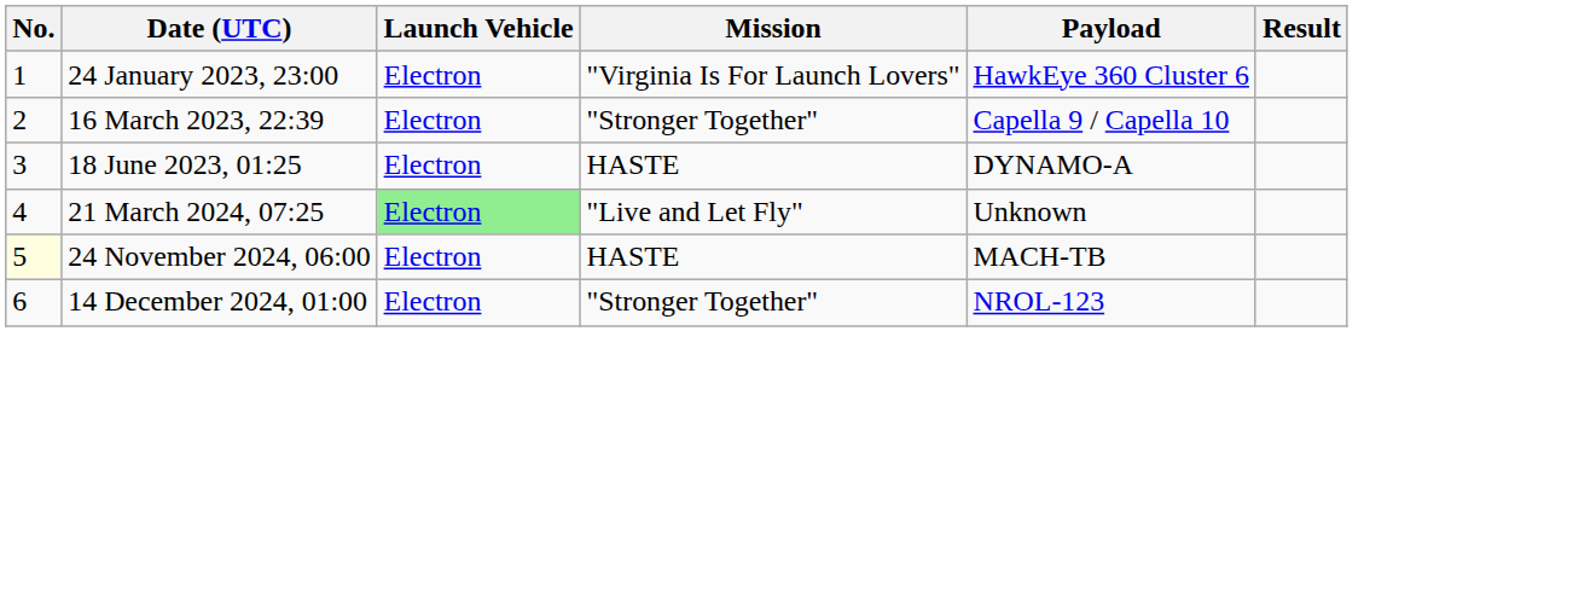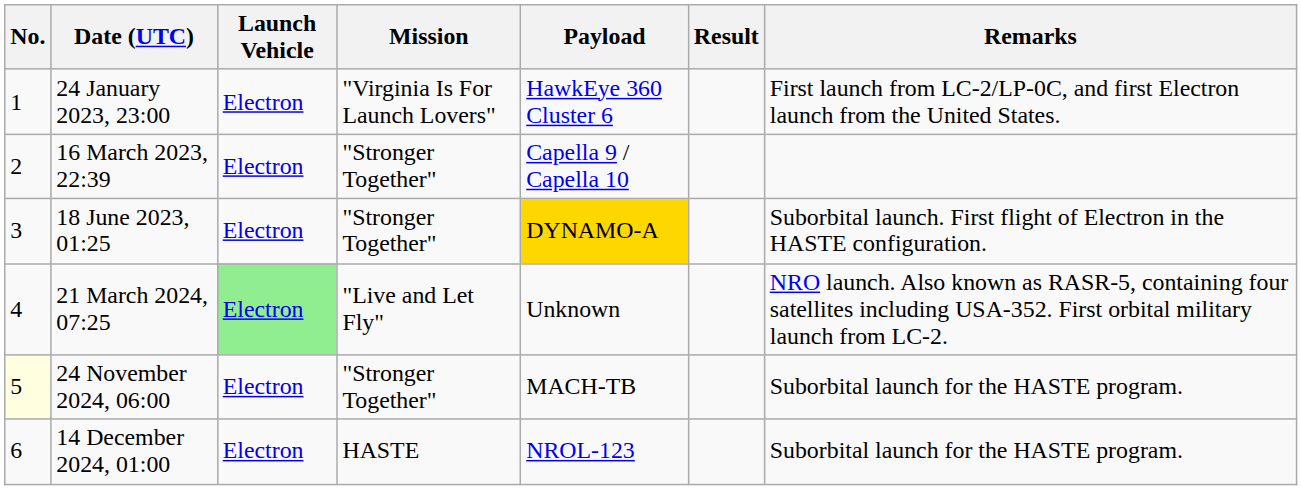 <table class="wikitable">
 <tr>
 <th>No.</th>
 <th>Date (<a href='#'>UTC</a>)</th>
 <th>Launch Vehicle</th>
 <th>Mission</th>
 <th>Payload</th>
 <th>Result</th>
+<th>Remarks</th>
 </tr>
 <tr>
 <td>1</td>
 <td>24 January 2023, 23:00</td>
 <td><a href='#'>Electron</a></td>
 <td>"Virginia Is For Launch Lovers"</td>
 <td><a href='#'>HawkEye 360 Cluster 6</a></td>
 <td></td>
+<td>First launch from LC-2/LP-0C, and first Electron launch from the United States.</td>
 </tr>
 <tr>
 <td>2</td>
 <td>16 March 2023, 22:39</td>
 <td><a href='#'>Electron</a></td>
 <td>"Stronger Together"</td>
 <td><a href='#'>Capella 9</a> / <a href='#'>Capella 10</a></td>
 <td></td>
+<td></td>
 </tr>
 <tr>
 <td>3</td>
 <td>18 June 2023, 01:25</td>
 <td><a href='#'>Electron</a></td>
-<td>HASTE</td>
-<td>DYNAMO-A</td>
+<td>"Stronger Together"</td>
+<td style="background: gold;">DYNAMO-A</td>
 <td></td>
+<td>Suborbital launch. First flight of Electron in the HASTE configuration.</td>
 </tr>
 <tr>
 <td>4</td>
 <td>21 March 2024, 07:25</td>
 <td style="background: lightgreen;"><a href='#'>Electron</a></td>
 <td>"Live and Let Fly"</td>
 <td>Unknown</td>
 <td></td>
+<td><a href='#'>NRO</a> launch. Also known as RASR-5, containing four satellites including USA-352. First orbital military launch from LC-2.</td>
 </tr>
 <tr>
 <td style="background: lightyellow;">5</td>
 <td>24 November 2024, 06:00</td>
 <td><a href='#'>Electron</a></td>
-<td>HASTE</td>
+<td>"Stronger Together"</td>
 <td>MACH-TB</td>
 <td></td>
+<td>Suborbital launch for the HASTE program.</td>
 </tr>
 <tr>
 <td>6</td>
 <td>14 December 2024, 01:00</td>
 <td><a href='#'>Electron</a></td>
-<td>"Stronger Together"</td>
+<td>HASTE</td>
 <td><a href='#'>NROL-123</a></td>
 <td></td>
+<td>Suborbital launch for the HASTE program.</td>
 </tr>
 </table>
